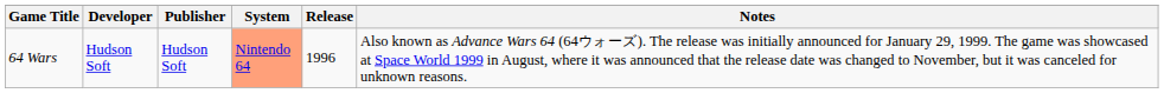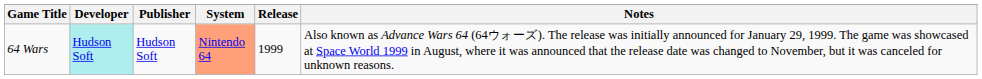 <table class="wikitable">
 <tr>
 </tr>
 <tr style="white-space:nowrap">
 <th>Game Title</th>
 <th>Developer</th>
 <th>Publisher</th>
 <th>System</th>
 <th>Release</th>
 <th>Notes</th>
 </tr>
 <tr>
 <td><em>64 Wars</em></td>
-<td><a href='#'>Hudson Soft</a></td>
+<td style="background: paleturquoise;"><a href='#'>Hudson Soft</a></td>
 <td><a href='#'>Hudson Soft</a></td>
 <td style="background: lightsalmon;"><a href='#'>Nintendo 64</a></td>
-<td>1996</td>
+<td>1999</td>
 <td>Also known as <em>Advance Wars 64</em> (64ウォーズ). The release was initially announced for January 29, 1999. The game was showcased at <a href='#'>Space World 1999</a> in August, where it was announced that the release date was changed to November, but it was canceled for unknown reasons.</td>
 </tr>
 </table>
